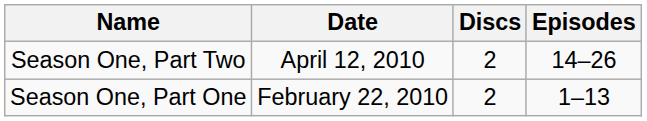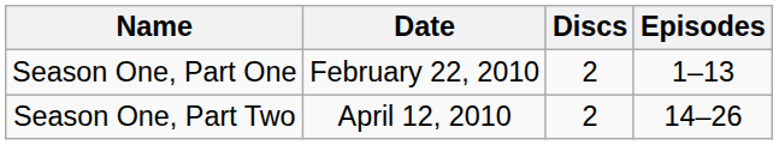 <table class="wikitable" style="text-align:center;">
 <tr>
 <th>Name</th>
 <th>Date</th>
 <th>Discs</th>
 <th>Episodes</th>
 </tr>
 <tr>
+<td>Season One, Part One</td>
+<td>February 22, 2010</td>
+<td>2</td>
+<td>1–13</td>
+</tr>
+<tr>
 <td>Season One, Part Two</td>
 <td>April 12, 2010</td>
 <td>2</td>
 <td>14–26</td>
 </tr>
-<tr>
-<td>Season One, Part One</td>
-<td>February 22, 2010</td>
-<td>2</td>
-<td>1–13</td>
-</tr>
 </table>
